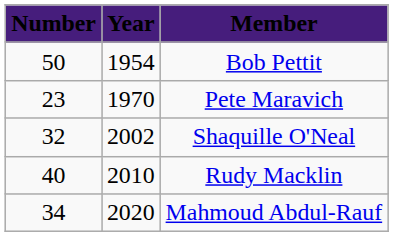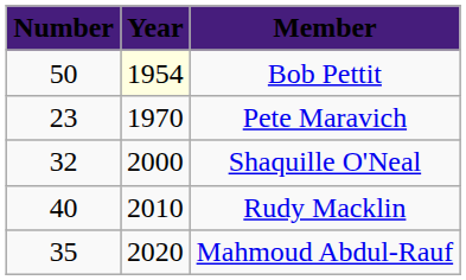 <table style="margin: 1em auto 1em auto" class="wikitable sortable">
 <tr>
 <th style="background:#461d7c; text-align:center;"><span>Number</span></th>
 <th style="background:#461d7c; text-align:center;"><span>Year</span></th>
 <th style="background:#461d7c; text-align:center;"><span>Member</span></th>
 </tr>
 <tr style="text-align:center;">
 <td>50</td>
-<td>1954</td>
+<td style="background: lightyellow;">1954</td>
 <td><a href='#'>Bob Pettit</a></td>
 </tr>
 <tr style="text-align:center;">
 <td>23</td>
 <td>1970</td>
 <td><a href='#'>Pete Maravich</a></td>
 </tr>
 <tr style="text-align:center;">
 <td>32</td>
-<td>2002</td>
+<td>2000</td>
 <td><a href='#'>Shaquille O'Neal</a></td>
 </tr>
 <tr style="text-align:center;">
 <td>40</td>
 <td>2010</td>
 <td><a href='#'>Rudy Macklin</a></td>
 </tr>
 <tr style="text-align:center;">
-<td>34</td>
+<td>35</td>
 <td>2020</td>
 <td><a href='#'>Mahmoud Abdul-Rauf</a></td>
 </tr>
 </table>
